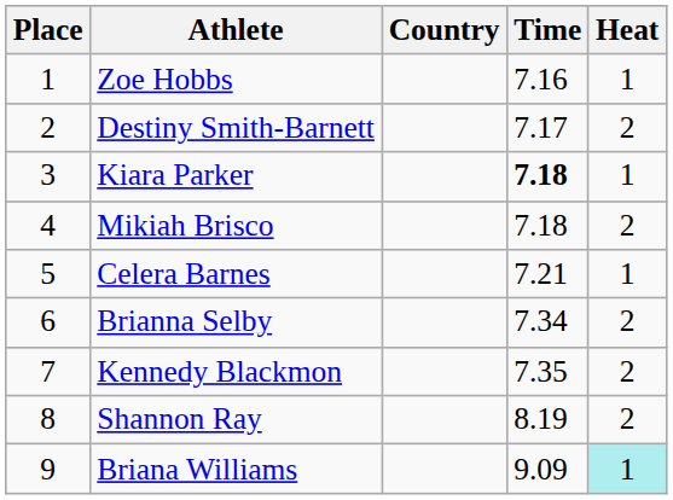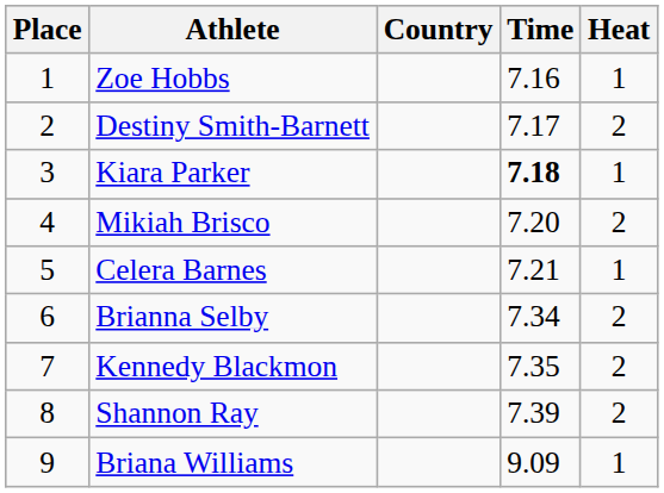 <table class="wikitable">
 <tr>
 <th>Place</th>
 <th>Athlete</th>
 <th>Country</th>
 <th>Time</th>
 <th>Heat</th>
 </tr>
 <tr>
 <td align=center>1</td>
 <td><a href='#'>Zoe Hobbs</a></td>
 <td></td>
 <td>7.16</td>
 <td align=center>1</td>
 </tr>
 <tr>
 <td align=center>2</td>
 <td><a href='#'>Destiny Smith-Barnett</a></td>
 <td></td>
 <td>7.17</td>
 <td align=center>2</td>
 </tr>
 <tr>
 <td align=center>3</td>
 <td><a href='#'>Kiara Parker</a></td>
 <td></td>
 <td><strong>7.18</strong></td>
 <td align=center>1</td>
 </tr>
 <tr>
 <td align=center>4</td>
 <td><a href='#'>Mikiah Brisco</a></td>
 <td></td>
-<td>7.18</td>
+<td>7.20</td>
 <td align=center>2</td>
 </tr>
 <tr>
 <td align=center>5</td>
 <td><a href='#'>Celera Barnes</a></td>
 <td></td>
 <td>7.21</td>
 <td align=center>1</td>
 </tr>
 <tr>
 <td align=center>6</td>
 <td><a href='#'>Brianna Selby</a></td>
 <td></td>
 <td>7.34</td>
 <td align=center>2</td>
 </tr>
 <tr>
 <td align=center>7</td>
 <td><a href='#'>Kennedy Blackmon</a></td>
 <td></td>
 <td>7.35</td>
 <td align=center>2</td>
 </tr>
 <tr>
 <td align=center>8</td>
 <td><a href='#'>Shannon Ray</a></td>
 <td></td>
-<td>8.19</td>
+<td>7.39</td>
 <td align=center>2</td>
 </tr>
 <tr>
 <td align=center>9</td>
 <td><a href='#'>Briana Williams</a></td>
 <td></td>
 <td>9.09</td>
-<td align=center style="background: paleturquoise;">1</td>
+<td align=center>1</td>
 </tr>
 </table>
